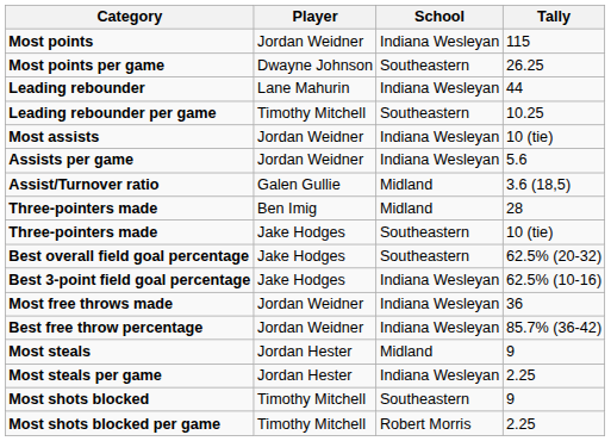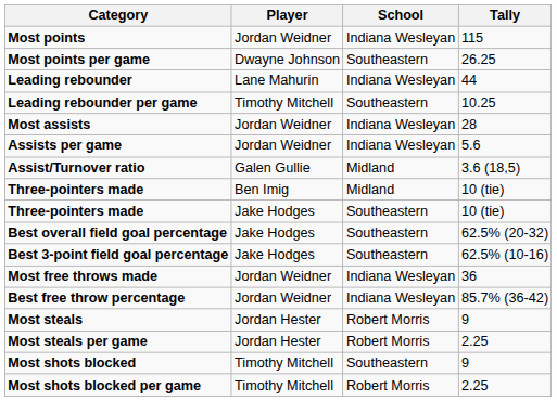 <table class="wikitable sortable">
 <tr>
 <th>Category</th>
 <th>Player</th>
 <th>School</th>
 <th>Tally</th>
 </tr>
 <tr>
 <td><strong>Most points</strong></td>
 <td>Jordan Weidner</td>
 <td>Indiana Wesleyan</td>
 <td>115</td>
 </tr>
 <tr>
 <td><strong>Most points per game</strong></td>
 <td>Dwayne Johnson</td>
 <td>Southeastern</td>
 <td>26.25</td>
 </tr>
 <tr>
 <td><strong>Leading rebounder</strong></td>
 <td>Lane Mahurin</td>
 <td>Indiana Wesleyan</td>
 <td>44</td>
 </tr>
 <tr>
 <td><strong>Leading rebounder per game</strong></td>
 <td>Timothy Mitchell</td>
 <td>Southeastern</td>
 <td>10.25</td>
 </tr>
 <tr>
 <td><strong>Most assists</strong></td>
 <td>Jordan Weidner</td>
 <td>Indiana Wesleyan</td>
-<td>10 (tie)</td>
+<td>28</td>
 </tr>
 <tr>
 <td><strong>Assists per game</strong></td>
 <td>Jordan Weidner</td>
 <td>Indiana Wesleyan</td>
 <td>5.6</td>
 </tr>
 <tr>
 <td><strong>Assist/Turnover ratio</strong></td>
 <td>Galen Gullie</td>
 <td>Midland</td>
 <td>3.6 (18,5)</td>
 </tr>
 <tr>
 <td><strong>Three-pointers made</strong></td>
 <td>Ben Imig</td>
 <td>Midland</td>
-<td>28</td>
+<td>10 (tie)</td>
 </tr>
 <tr>
 <td><strong>Three-pointers made</strong></td>
 <td>Jake Hodges</td>
 <td>Southeastern</td>
 <td>10 (tie)</td>
 </tr>
 <tr>
 <td><strong>Best overall field goal percentage</strong></td>
 <td>Jake Hodges</td>
 <td>Southeastern</td>
 <td>62.5% (20-32)</td>
 </tr>
 <tr>
 <td><strong>Best 3-point field goal percentage</strong></td>
 <td>Jake Hodges</td>
-<td>Indiana Wesleyan</td>
+<td>Southeastern</td>
 <td>62.5% (10-16)</td>
 </tr>
 <tr>
 <td><strong>Most free throws made</strong></td>
 <td>Jordan Weidner</td>
 <td>Indiana Wesleyan</td>
 <td>36</td>
 </tr>
 <tr>
 <td><strong>Best free throw percentage</strong></td>
 <td>Jordan Weidner</td>
 <td>Indiana Wesleyan</td>
 <td>85.7% (36-42)</td>
 </tr>
 <tr>
 <td><strong>Most steals</strong></td>
 <td>Jordan Hester</td>
-<td>Midland</td>
+<td>Robert Morris</td>
 <td>9</td>
 </tr>
 <tr>
 <td><strong>Most steals per game</strong></td>
 <td>Jordan Hester</td>
-<td>Indiana Wesleyan</td>
+<td>Robert Morris</td>
 <td>2.25</td>
 </tr>
 <tr>
 <td><strong>Most shots blocked</strong></td>
 <td>Timothy Mitchell</td>
 <td>Southeastern</td>
 <td>9</td>
 </tr>
 <tr>
 <td><strong>Most shots blocked per game</strong></td>
 <td>Timothy Mitchell</td>
 <td>Robert Morris</td>
 <td>2.25</td>
 </tr>
 </table>
